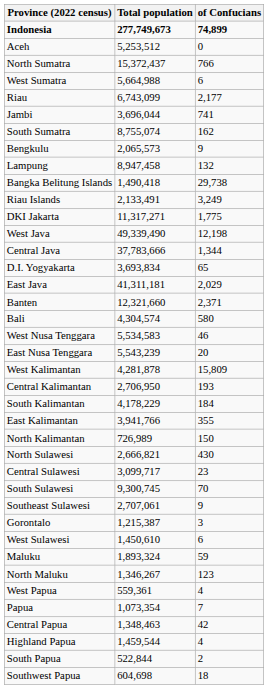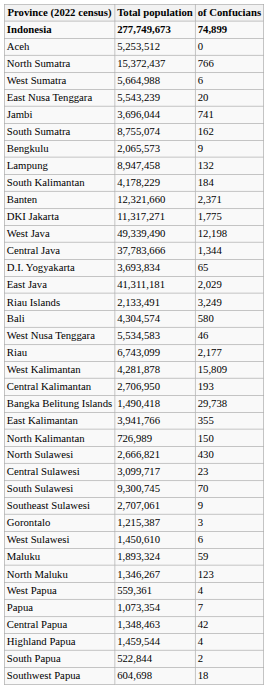 <table class="wikitable sortable">
 <tr>
 <th>Province (2022 census)</th>
 <th>Total population</th>
 <th> of Confucians</th>
 </tr>
 <tr>
 <td><strong>Indonesia</strong></td>
 <td><strong>277,749,673</strong></td>
 <td><strong>74,899</strong></td>
 </tr>
 <tr>
 <td>Aceh</td>
 <td>5,253,512</td>
 <td>0</td>
 </tr>
 <tr>
 <td>North Sumatra</td>
 <td>15,372,437</td>
 <td>766</td>
 </tr>
 <tr>
 <td>West Sumatra</td>
 <td>5,664,988</td>
 <td>6</td>
 </tr>
 <tr>
-<td>Riau</td>
-<td>6,743,099</td>
-<td>2,177</td>
+<td>East Nusa Tenggara</td>
+<td>5,543,239</td>
+<td>20</td>
 </tr>
 <tr>
 <td>Jambi</td>
 <td>3,696,044</td>
 <td>741</td>
 </tr>
 <tr>
 <td>South Sumatra</td>
 <td>8,755,074</td>
 <td>162</td>
 </tr>
 <tr>
 <td>Bengkulu</td>
 <td>2,065,573</td>
 <td>9</td>
 </tr>
 <tr>
 <td>Lampung</td>
 <td>8,947,458</td>
 <td>132</td>
 </tr>
 <tr>
-<td>Bangka Belitung Islands</td>
-<td>1,490,418</td>
-<td>29,738</td>
+<td>South Kalimantan</td>
+<td>4,178,229</td>
+<td>184</td>
 </tr>
 <tr>
-<td>Riau Islands</td>
-<td>2,133,491</td>
-<td>3,249</td>
+<td>Banten</td>
+<td>12,321,660</td>
+<td>2,371</td>
 </tr>
 <tr>
 <td>DKI Jakarta</td>
 <td>11,317,271</td>
 <td>1,775</td>
 </tr>
 <tr>
 <td>West Java</td>
 <td>49,339,490</td>
 <td>12,198</td>
 </tr>
 <tr>
 <td>Central Java</td>
 <td>37,783,666</td>
 <td>1,344</td>
 </tr>
 <tr>
 <td>D.I. Yogyakarta</td>
 <td>3,693,834</td>
 <td>65</td>
 </tr>
 <tr>
 <td>East Java</td>
 <td>41,311,181</td>
 <td>2,029</td>
 </tr>
 <tr>
-<td>Banten</td>
-<td>12,321,660</td>
-<td>2,371</td>
+<td>Riau Islands</td>
+<td>2,133,491</td>
+<td>3,249</td>
 </tr>
 <tr>
 <td>Bali</td>
 <td>4,304,574</td>
 <td>580</td>
 </tr>
 <tr>
 <td>West Nusa Tenggara</td>
 <td>5,534,583</td>
 <td>46</td>
 </tr>
 <tr>
-<td>East Nusa Tenggara</td>
-<td>5,543,239</td>
-<td>20</td>
+<td>Riau</td>
+<td>6,743,099</td>
+<td>2,177</td>
 </tr>
 <tr>
 <td>West Kalimantan</td>
 <td>4,281,878</td>
 <td>15,809</td>
 </tr>
 <tr>
 <td>Central Kalimantan</td>
 <td>2,706,950</td>
 <td>193</td>
 </tr>
 <tr>
-<td>South Kalimantan</td>
-<td>4,178,229</td>
-<td>184</td>
+<td>Bangka Belitung Islands</td>
+<td>1,490,418</td>
+<td>29,738</td>
 </tr>
 <tr>
 <td>East Kalimantan</td>
 <td>3,941,766</td>
 <td>355</td>
 </tr>
 <tr>
 <td>North Kalimantan</td>
 <td>726,989</td>
 <td>150</td>
 </tr>
 <tr>
 <td>North Sulawesi</td>
 <td>2,666,821</td>
 <td>430</td>
 </tr>
 <tr>
 <td>Central Sulawesi</td>
 <td>3,099,717</td>
 <td>23</td>
 </tr>
 <tr>
 <td>South Sulawesi</td>
 <td>9,300,745</td>
 <td>70</td>
 </tr>
 <tr>
 <td>Southeast Sulawesi</td>
 <td>2,707,061</td>
 <td>9</td>
 </tr>
 <tr>
 <td>Gorontalo</td>
 <td>1,215,387</td>
 <td>3</td>
 </tr>
 <tr>
 <td>West Sulawesi</td>
 <td>1,450,610</td>
 <td>6</td>
 </tr>
 <tr>
 <td>Maluku</td>
 <td>1,893,324</td>
 <td>59</td>
 </tr>
 <tr>
 <td>North Maluku</td>
 <td>1,346,267</td>
 <td>123</td>
 </tr>
 <tr>
 <td>West Papua</td>
 <td>559,361</td>
 <td>4</td>
 </tr>
 <tr>
 <td>Papua</td>
 <td>1,073,354</td>
 <td>7</td>
 </tr>
 <tr>
 <td>Central Papua</td>
 <td>1,348,463</td>
 <td>42</td>
 </tr>
 <tr>
 <td>Highland Papua</td>
 <td>1,459,544</td>
 <td>4</td>
 </tr>
 <tr>
 <td>South Papua</td>
 <td>522,844</td>
 <td>2</td>
 </tr>
 <tr>
 <td>Southwest Papua</td>
 <td>604,698</td>
 <td>18</td>
 </tr>
 </table>
